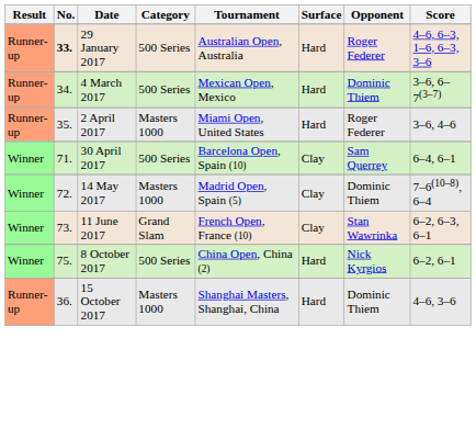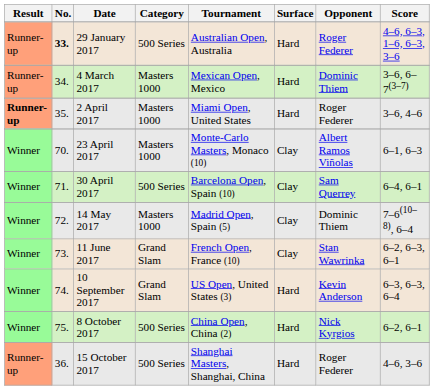 <table class="wikitable sortable">
 <tr>
 <th>Result</th>
 <th>No.</th>
 <th class="unsortable">Date</th>
 <th>Category</th>
 <th>Tournament</th>
 <th>Surface</th>
 <th>Opponent</th>
 <th class="unsortable">Score</th>
 </tr>
 <tr>
 </tr>
 <tr bgcolor=F3E6D7>
 <td bgcolor=FFA07A>Runner-up</td>
 <td><strong>33.</strong></td>
 <td>29 January 2017</td>
 <td>500 Series</td>
 <td><a href='#'>Australian Open</a>, Australia</td>
 <td>Hard</td>
 <td> <a href='#'>Roger Federer</a></td>
 <td><a href='#'>4–6, 6–3, 1–6, 6–3, 3–6</a></td>
 </tr>
 <tr>
 </tr>
 <tr bgcolor=D4F1C5>
 <td bgcolor=FFA07A>Runner-up</td>
 <td>34.</td>
 <td>4 March 2017</td>
-<td>500 Series</td>
+<td>Masters 1000</td>
 <td><a href='#'>Mexican Open</a>, Mexico</td>
 <td>Hard</td>
 <td> <a href='#'>Dominic Thiem</a></td>
 <td>3–6, 6–7<sup>(3–7)</sup></td>
 </tr>
 <tr>
 </tr>
 <tr bgcolor=#e9e9e9>
-<td bgcolor=FFA07A>Runner-up</td>
+<td bgcolor=FFA07A><strong>Runner-up</strong></td>
 <td>35.</td>
 <td>2 April 2017</td>
 <td>Masters 1000</td>
 <td><a href='#'>Miami Open</a>, United States</td>
 <td>Hard</td>
 <td> Roger Federer</td>
 <td>3–6, 4–6</td>
 </tr>
 <tr>
+</tr>
+<tr bgcolor=#e9e9e9>
+<td bgcolor=98fb98>Winner</td>
+<td>70.</td>
+<td>23 April 2017</td>
+<td>Masters 1000</td>
+<td><a href='#'>Monte-Carlo Masters</a>, Monaco <small>(10)</small></td>
+<td>Clay</td>
+<td> <a href='#'>Albert Ramos Viñolas</a></td>
+<td>6–1, 6–3</td>
 </tr>
 <tr>
 </tr>
 <tr bgcolor=D4F1C5>
 <td bgcolor=98fb98>Winner</td>
 <td>71.</td>
 <td>30 April 2017</td>
 <td>500 Series</td>
 <td><a href='#'>Barcelona Open</a>, Spain <small>(10)</small></td>
 <td>Clay</td>
 <td> <a href='#'>Sam Querrey</a></td>
 <td>6–4, 6–1</td>
 </tr>
 <tr>
 </tr>
 <tr bgcolor=#e9e9e9>
 <td bgcolor=98fb98>Winner</td>
 <td>72.</td>
 <td>14 May 2017</td>
 <td>Masters 1000</td>
 <td><a href='#'>Madrid Open</a>, Spain <small>(5)</small></td>
 <td>Clay</td>
 <td> Dominic Thiem</td>
 <td>7–6<sup>(10–8)</sup>, 6–4</td>
 </tr>
 <tr bgcolor=F3E6D7>
 <td bgcolor=98fb98>Winner</td>
 <td>73.</td>
 <td>11 June 2017</td>
 <td>Grand Slam</td>
 <td><a href='#'>French Open</a>, France <small>(10)</small></td>
 <td>Clay</td>
 <td> <a href='#'>Stan Wawrinka</a></td>
 <td>6–2, 6–3, 6–1</td>
 </tr>
+<tr bgcolor=F3E6D7>
+<td bgcolor=98fb98>Winner</td>
+<td>74.</td>
+<td>10 September 2017</td>
+<td>Grand Slam</td>
+<td><a href='#'>US Open</a>, United States <small>(3)</small></td>
+<td>Hard</td>
+<td> <a href='#'>Kevin Anderson</a></td>
+<td>6–3, 6–3, 6–4</td>
+</tr>
 <tr>
 </tr>
 <tr bgcolor=D4F1C5>
 <td bgcolor=98fb98>Winner</td>
 <td>75.</td>
 <td>8 October 2017</td>
 <td>500 Series</td>
 <td><a href='#'>China Open</a>, China <small>(2)</small></td>
 <td>Hard</td>
 <td> <a href='#'>Nick Kyrgios</a></td>
 <td>6–2, 6–1</td>
 </tr>
 <tr>
 </tr>
 <tr bgcolor=#e9e9e9>
 <td bgcolor=FFA07A>Runner-up</td>
 <td>36.</td>
 <td>15 October 2017</td>
-<td>Masters 1000</td>
+<td>500 Series</td>
 <td><a href='#'>Shanghai Masters</a>, Shanghai, China</td>
 <td>Hard</td>
-<td> Dominic Thiem</td>
+<td> Roger Federer</td>
 <td>4–6, 3–6</td>
 </tr>
 </table>
